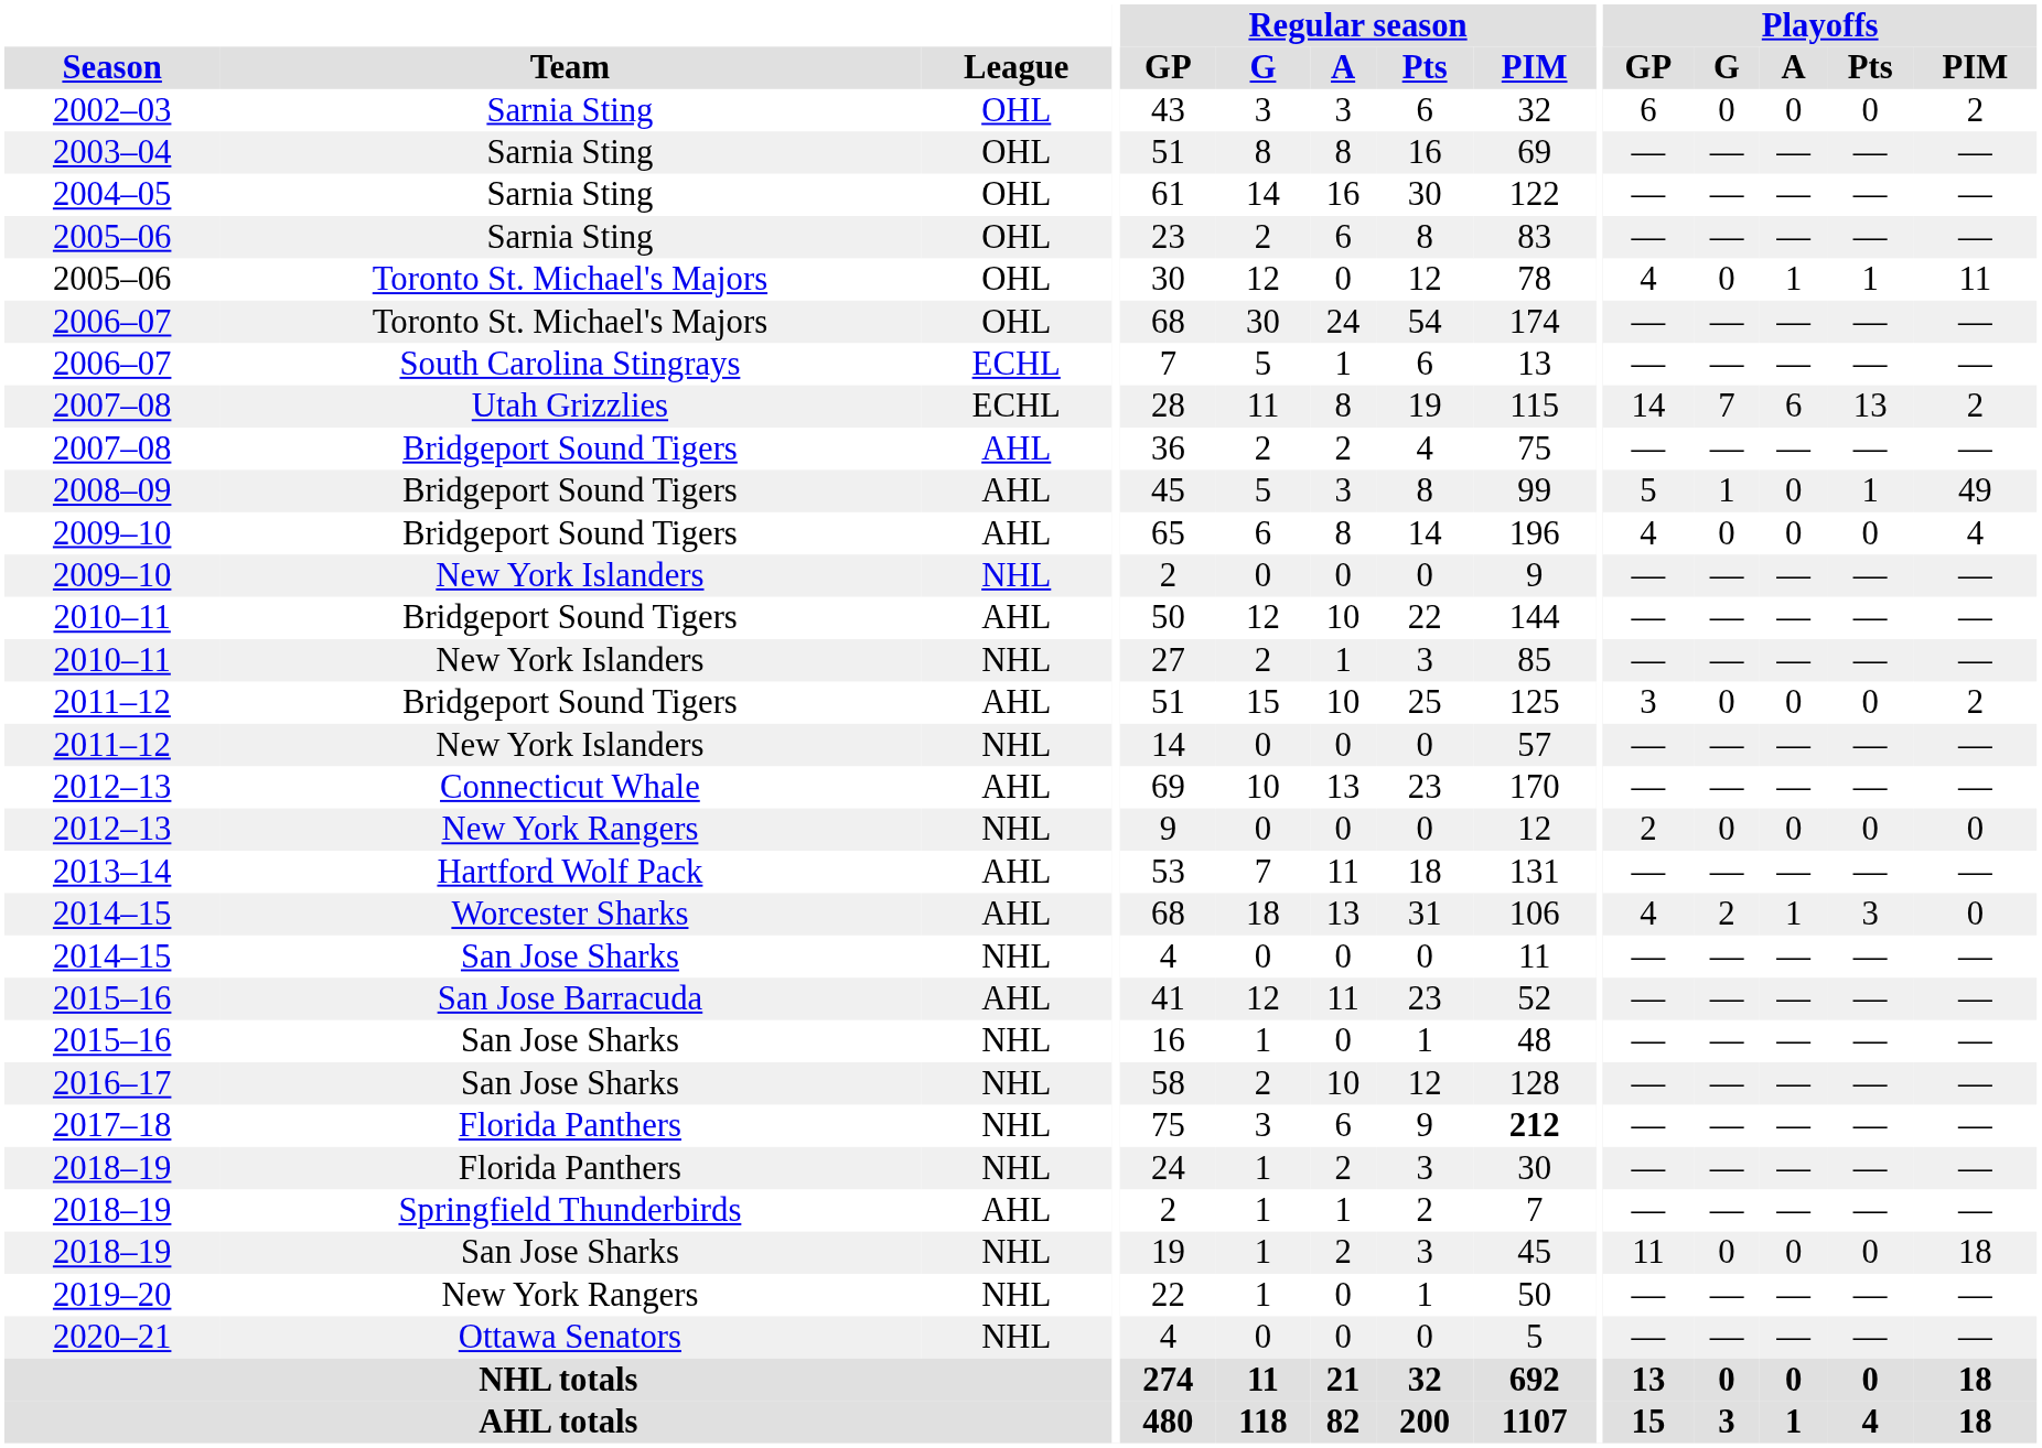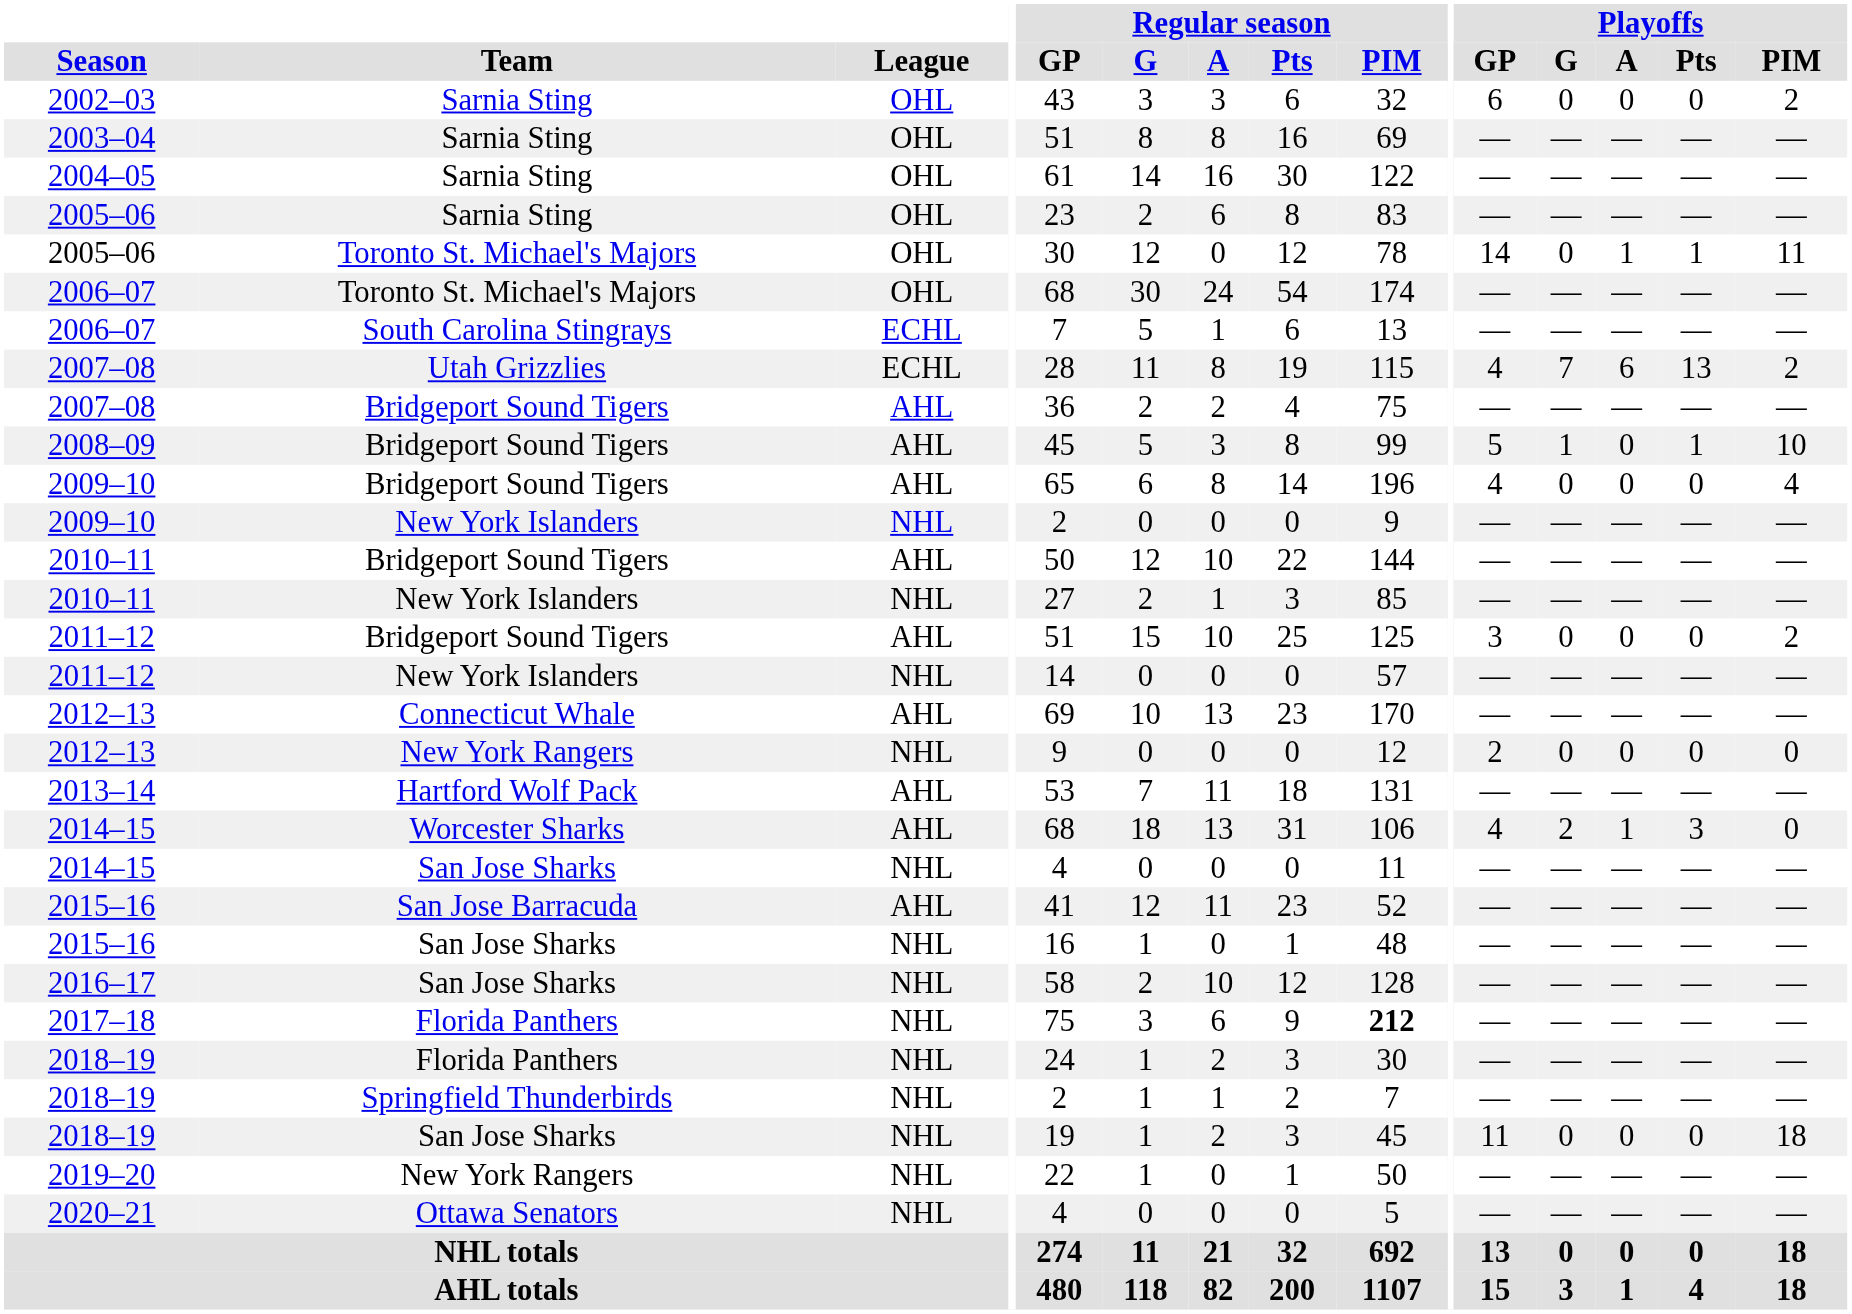 <table border="0" cellpadding="1" cellspacing="0" style="text-align:center; width:60em">
 <tr bgcolor="#e0e0e0">
 <th colspan="3" bgcolor="#ffffff"></th>
 <th rowspan="99" bgcolor="#ffffff"></th>
 <th colspan="5"><a href='#'>Regular season</a></th>
 <th rowspan="99" bgcolor="#ffffff"></th>
 <th colspan="5"><a href='#'>Playoffs</a></th>
 </tr>
 <tr bgcolor="#e0e0e0">
 <th><a href='#'>Season</a></th>
 <th>Team</th>
 <th>League</th>
 <th>GP</th>
 <th><a href='#'>G</a></th>
 <th><a href='#'>A</a></th>
 <th><a href='#'>Pts</a></th>
 <th><a href='#'>PIM</a></th>
 <th>GP</th>
 <th>G</th>
 <th>A</th>
 <th>Pts</th>
 <th>PIM</th>
 </tr>
 <tr ALIGN="center">
 <td><a href='#'>2002–03</a></td>
 <td><a href='#'>Sarnia Sting</a></td>
 <td><a href='#'>OHL</a></td>
 <td>43</td>
 <td>3</td>
 <td>3</td>
 <td>6</td>
 <td>32</td>
 <td>6</td>
 <td>0</td>
 <td>0</td>
 <td>0</td>
 <td>2</td>
 </tr>
 <tr ALIGN="center" bgcolor="#f0f0f0">
 <td><a href='#'>2003–04</a></td>
 <td>Sarnia Sting</td>
 <td>OHL</td>
 <td>51</td>
 <td>8</td>
 <td>8</td>
 <td>16</td>
 <td>69</td>
 <td>—</td>
 <td>—</td>
 <td>—</td>
 <td>—</td>
 <td>—</td>
 </tr>
 <tr ALIGN="center">
 <td><a href='#'>2004–05</a></td>
 <td>Sarnia Sting</td>
 <td>OHL</td>
 <td>61</td>
 <td>14</td>
 <td>16</td>
 <td>30</td>
 <td>122</td>
 <td>—</td>
 <td>—</td>
 <td>—</td>
 <td>—</td>
 <td>—</td>
 </tr>
 <tr ALIGN="center" bgcolor="#f0f0f0">
 <td><a href='#'>2005–06</a></td>
 <td>Sarnia Sting</td>
 <td>OHL</td>
 <td>23</td>
 <td>2</td>
 <td>6</td>
 <td>8</td>
 <td>83</td>
 <td>—</td>
 <td>—</td>
 <td>—</td>
 <td>—</td>
 <td>—</td>
 </tr>
 <tr ALIGN="center">
 <td>2005–06</td>
 <td><a href='#'>Toronto St. Michael's Majors</a></td>
 <td>OHL</td>
 <td>30</td>
 <td>12</td>
 <td>0</td>
 <td>12</td>
 <td>78</td>
-<td>4</td>
+<td>14</td>
 <td>0</td>
 <td>1</td>
 <td>1</td>
 <td>11</td>
 </tr>
 <tr ALIGN="center" bgcolor="#f0f0f0">
 <td><a href='#'>2006–07</a></td>
 <td>Toronto St. Michael's Majors</td>
 <td>OHL</td>
 <td>68</td>
 <td>30</td>
 <td>24</td>
 <td>54</td>
 <td>174</td>
 <td>—</td>
 <td>—</td>
 <td>—</td>
 <td>—</td>
 <td>—</td>
 </tr>
 <tr ALIGN="center">
 <td><a href='#'>2006–07</a></td>
 <td><a href='#'>South Carolina Stingrays</a></td>
 <td><a href='#'>ECHL</a></td>
 <td>7</td>
 <td>5</td>
 <td>1</td>
 <td>6</td>
 <td>13</td>
 <td>—</td>
 <td>—</td>
 <td>—</td>
 <td>—</td>
 <td>—</td>
 </tr>
 <tr ALIGN="center" bgcolor="#f0f0f0">
 <td><a href='#'>2007–08</a></td>
 <td><a href='#'>Utah Grizzlies</a></td>
 <td>ECHL</td>
 <td>28</td>
 <td>11</td>
 <td>8</td>
 <td>19</td>
 <td>115</td>
-<td>14</td>
+<td>4</td>
 <td>7</td>
 <td>6</td>
 <td>13</td>
 <td>2</td>
 </tr>
 <tr ALIGN="center">
 <td><a href='#'>2007–08</a></td>
 <td><a href='#'>Bridgeport Sound Tigers</a></td>
 <td><a href='#'>AHL</a></td>
 <td>36</td>
 <td>2</td>
 <td>2</td>
 <td>4</td>
 <td>75</td>
 <td>—</td>
 <td>—</td>
 <td>—</td>
 <td>—</td>
 <td>—</td>
 </tr>
 <tr ALIGN="center" bgcolor="#f0f0f0">
 <td><a href='#'>2008–09</a></td>
 <td>Bridgeport Sound Tigers</td>
 <td>AHL</td>
 <td>45</td>
 <td>5</td>
 <td>3</td>
 <td>8</td>
 <td>99</td>
 <td>5</td>
 <td>1</td>
 <td>0</td>
 <td>1</td>
-<td>49</td>
+<td>10</td>
 </tr>
 <tr ALIGN="center">
 <td><a href='#'>2009–10</a></td>
 <td>Bridgeport Sound Tigers</td>
 <td>AHL</td>
 <td>65</td>
 <td>6</td>
 <td>8</td>
 <td>14</td>
 <td>196</td>
 <td>4</td>
 <td>0</td>
 <td>0</td>
 <td>0</td>
 <td>4</td>
 </tr>
 <tr ALIGN="center" bgcolor="#f0f0f0">
 <td><a href='#'>2009–10</a></td>
 <td><a href='#'>New York Islanders</a></td>
 <td><a href='#'>NHL</a></td>
 <td>2</td>
 <td>0</td>
 <td>0</td>
 <td>0</td>
 <td>9</td>
 <td>—</td>
 <td>—</td>
 <td>—</td>
 <td>—</td>
 <td>—</td>
 </tr>
 <tr ALIGN="center">
 <td><a href='#'>2010–11</a></td>
 <td>Bridgeport Sound Tigers</td>
 <td>AHL</td>
 <td>50</td>
 <td>12</td>
 <td>10</td>
 <td>22</td>
 <td>144</td>
 <td>—</td>
 <td>—</td>
 <td>—</td>
 <td>—</td>
 <td>—</td>
 </tr>
 <tr ALIGN="center" bgcolor="#f0f0f0">
 <td><a href='#'>2010–11</a></td>
 <td>New York Islanders</td>
 <td>NHL</td>
 <td>27</td>
 <td>2</td>
 <td>1</td>
 <td>3</td>
 <td>85</td>
 <td>—</td>
 <td>—</td>
 <td>—</td>
 <td>—</td>
 <td>—</td>
 </tr>
 <tr ALIGN="center">
 <td><a href='#'>2011–12</a></td>
 <td>Bridgeport Sound Tigers</td>
 <td>AHL</td>
 <td>51</td>
 <td>15</td>
 <td>10</td>
 <td>25</td>
 <td>125</td>
 <td>3</td>
 <td>0</td>
 <td>0</td>
 <td>0</td>
 <td>2</td>
 </tr>
 <tr ALIGN="center" bgcolor="#f0f0f0">
 <td><a href='#'>2011–12</a></td>
 <td>New York Islanders</td>
 <td>NHL</td>
 <td>14</td>
 <td>0</td>
 <td>0</td>
 <td>0</td>
 <td>57</td>
 <td>—</td>
 <td>—</td>
 <td>—</td>
 <td>—</td>
 <td>—</td>
 </tr>
 <tr ALIGN="center">
 <td><a href='#'>2012–13</a></td>
 <td><a href='#'>Connecticut Whale</a></td>
 <td>AHL</td>
 <td>69</td>
 <td>10</td>
 <td>13</td>
 <td>23</td>
 <td>170</td>
 <td>—</td>
 <td>—</td>
 <td>—</td>
 <td>—</td>
 <td>—</td>
 </tr>
 <tr ALIGN="center" bgcolor="#f0f0f0">
 <td><a href='#'>2012–13</a></td>
 <td><a href='#'>New York Rangers</a></td>
 <td>NHL</td>
 <td>9</td>
 <td>0</td>
 <td>0</td>
 <td>0</td>
 <td>12</td>
 <td>2</td>
 <td>0</td>
 <td>0</td>
 <td>0</td>
 <td>0</td>
 </tr>
 <tr ALIGN="center">
 <td><a href='#'>2013–14</a></td>
 <td><a href='#'>Hartford Wolf Pack</a></td>
 <td>AHL</td>
 <td>53</td>
 <td>7</td>
 <td>11</td>
 <td>18</td>
 <td>131</td>
 <td>—</td>
 <td>—</td>
 <td>—</td>
 <td>—</td>
 <td>—</td>
 </tr>
 <tr ALIGN="center" bgcolor="#f0f0f0">
 <td><a href='#'>2014–15</a></td>
 <td><a href='#'>Worcester Sharks</a></td>
 <td>AHL</td>
 <td>68</td>
 <td>18</td>
 <td>13</td>
 <td>31</td>
 <td>106</td>
 <td>4</td>
 <td>2</td>
 <td>1</td>
 <td>3</td>
 <td>0</td>
 </tr>
 <tr ALIGN="center">
 <td><a href='#'>2014–15</a></td>
 <td><a href='#'>San Jose Sharks</a></td>
 <td>NHL</td>
 <td>4</td>
 <td>0</td>
 <td>0</td>
 <td>0</td>
 <td>11</td>
 <td>—</td>
 <td>—</td>
 <td>—</td>
 <td>—</td>
 <td>—</td>
 </tr>
 <tr ALIGN="center" bgcolor="#f0f0f0">
 <td><a href='#'>2015–16</a></td>
 <td><a href='#'>San Jose Barracuda</a></td>
 <td>AHL</td>
 <td>41</td>
 <td>12</td>
 <td>11</td>
 <td>23</td>
 <td>52</td>
 <td>—</td>
 <td>—</td>
 <td>—</td>
 <td>—</td>
 <td>—</td>
 </tr>
 <tr ALIGN="center">
 <td><a href='#'>2015–16</a></td>
 <td>San Jose Sharks</td>
 <td>NHL</td>
 <td>16</td>
 <td>1</td>
 <td>0</td>
 <td>1</td>
 <td>48</td>
 <td>—</td>
 <td>—</td>
 <td>—</td>
 <td>—</td>
 <td>—</td>
 </tr>
 <tr ALIGN="center" bgcolor="#f0f0f0">
 <td><a href='#'>2016–17</a></td>
 <td>San Jose Sharks</td>
 <td>NHL</td>
 <td>58</td>
 <td>2</td>
 <td>10</td>
 <td>12</td>
 <td>128</td>
 <td>—</td>
 <td>—</td>
 <td>—</td>
 <td>—</td>
 <td>—</td>
 </tr>
 <tr ALIGN="center">
 <td><a href='#'>2017–18</a></td>
 <td><a href='#'>Florida Panthers</a></td>
 <td>NHL</td>
 <td>75</td>
 <td>3</td>
 <td>6</td>
 <td>9</td>
 <td><strong>212</strong></td>
 <td>—</td>
 <td>—</td>
 <td>—</td>
 <td>—</td>
 <td>—</td>
 </tr>
 <tr ALIGN="center" bgcolor="#f0f0f0">
 <td><a href='#'>2018–19</a></td>
 <td>Florida Panthers</td>
 <td>NHL</td>
 <td>24</td>
 <td>1</td>
 <td>2</td>
 <td>3</td>
 <td>30</td>
 <td>—</td>
 <td>—</td>
 <td>—</td>
 <td>—</td>
 <td>—</td>
 </tr>
 <tr ALIGN="center">
 <td><a href='#'>2018–19</a></td>
 <td><a href='#'>Springfield Thunderbirds</a></td>
-<td>AHL</td>
+<td>NHL</td>
 <td>2</td>
 <td>1</td>
 <td>1</td>
 <td>2</td>
 <td>7</td>
 <td>—</td>
 <td>—</td>
 <td>—</td>
 <td>—</td>
 <td>—</td>
 </tr>
 <tr ALIGN="center" bgcolor="#f0f0f0">
 <td><a href='#'>2018–19</a></td>
 <td>San Jose Sharks</td>
 <td>NHL</td>
 <td>19</td>
 <td>1</td>
 <td>2</td>
 <td>3</td>
 <td>45</td>
 <td>11</td>
 <td>0</td>
 <td>0</td>
 <td>0</td>
 <td>18</td>
 </tr>
 <tr ALIGN="center">
 <td><a href='#'>2019–20</a></td>
 <td>New York Rangers</td>
 <td>NHL</td>
 <td>22</td>
 <td>1</td>
 <td>0</td>
 <td>1</td>
 <td>50</td>
 <td>—</td>
 <td>—</td>
 <td>—</td>
 <td>—</td>
 <td>—</td>
 </tr>
 <tr ALIGN="center" bgcolor="#f0f0f0">
 <td><a href='#'>2020–21</a></td>
 <td><a href='#'>Ottawa Senators</a></td>
 <td>NHL</td>
 <td>4</td>
 <td>0</td>
 <td>0</td>
 <td>0</td>
 <td>5</td>
 <td>—</td>
 <td>—</td>
 <td>—</td>
 <td>—</td>
 <td>—</td>
 </tr>
 <tr ALIGN="center" bgcolor="#e0e0e0">
 <th colspan="3">NHL totals</th>
 <th>274</th>
 <th>11</th>
 <th>21</th>
 <th>32</th>
 <th>692</th>
 <th>13</th>
 <th>0</th>
 <th>0</th>
 <th>0</th>
 <th>18</th>
 </tr>
 <tr ALIGN="center" bgcolor="#e0e0e0">
 <th colspan="3">AHL totals</th>
 <th>480</th>
 <th>118</th>
 <th>82</th>
 <th>200</th>
 <th>1107</th>
 <th>15</th>
 <th>3</th>
 <th>1</th>
 <th>4</th>
 <th>18</th>
 </tr>
 </table>
